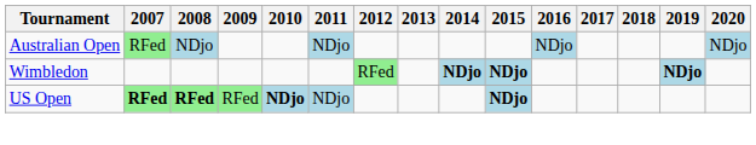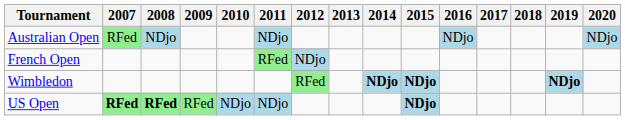 <table class="wikitable" style="text-align:center;"  border="1">
 <tr>
 <th>Tournament</th>
 <th>2007</th>
 <th>2008</th>
 <th>2009</th>
 <th>2010</th>
 <th>2011</th>
 <th>2012</th>
 <th>2013</th>
 <th>2014</th>
 <th>2015</th>
 <th>2016</th>
 <th>2017</th>
 <th>2018</th>
 <th>2019</th>
 <th>2020</th>
 </tr>
 <tr>
 <td align="left"><a href='#'>Australian Open</a></td>
 <td style="background:lightgreen;">RFed</td>
 <td style="background:lightblue;">NDjo</td>
 <td></td>
 <td></td>
 <td style="background:lightblue;">NDjo</td>
 <td></td>
 <td></td>
 <td></td>
 <td></td>
 <td style="background:lightblue;">NDjo</td>
 <td></td>
 <td></td>
 <td></td>
 <td style="background:lightblue;">NDjo</td>
 </tr>
 <tr>
+<td align="left"><a href='#'>French Open</a></td>
+<td></td>
+<td></td>
+<td></td>
+<td></td>
+<td style="background:lightgreen;">RFed</td>
+<td style="background:lightblue;">NDjo</td>
+<td></td>
+<td></td>
+<td></td>
+<td></td>
+<td></td>
+<td></td>
+<td></td>
+<td></td>
+</tr>
+<tr>
 <td align="left"><a href='#'>Wimbledon</a></td>
 <td></td>
 <td></td>
 <td></td>
 <td></td>
 <td></td>
 <td style="background:lightgreen;">RFed</td>
 <td></td>
 <td style="background:lightblue;"><strong>NDjo</strong></td>
 <td style="background:lightblue;"><strong>NDjo</strong></td>
 <td></td>
 <td></td>
 <td></td>
 <td style="background:lightblue;"><strong>NDjo</strong></td>
 <td></td>
 </tr>
 <tr>
 <td align="left"><a href='#'>US Open</a></td>
 <td style="background:lightgreen;"><strong>RFed</strong></td>
 <td style="background:lightgreen;"><strong>RFed</strong></td>
 <td style="background:lightgreen;">RFed</td>
-<td style="background:lightblue;"><strong>NDjo</strong></td>
+<td style="background:lightblue;">NDjo</td>
 <td style="background:lightblue;">NDjo</td>
 <td></td>
 <td></td>
 <td></td>
 <td style="background:lightblue;"><strong>NDjo</strong></td>
 <td></td>
 <td></td>
 <td></td>
 <td></td>
 <td></td>
 </tr>
 </table>
